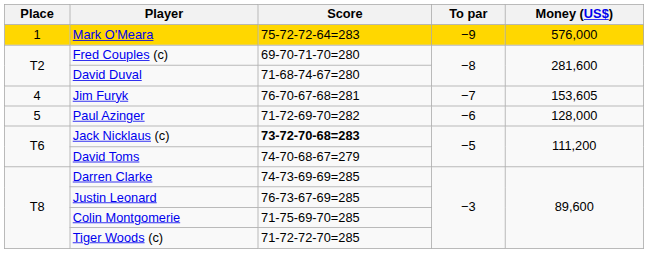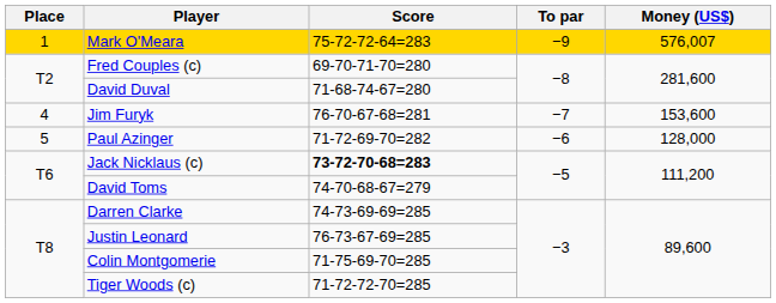 <table class="wikitable" style="width:50em;margin-bottom:0;">
 <tr>
 <th>Place</th>
 <th>Player</th>
 <th>Score</th>
 <th>To par</th>
 <th>Money (<a href='#'>US$</a>)</th>
 </tr>
 <tr style="background:gold">
 <td align=center>1</td>
 <td> <a href='#'>Mark O'Meara</a></td>
 <td>75-72-72-64=283</td>
 <td align=center>−9</td>
-<td align=center>576,000</td>
+<td align=center>576,007</td>
 </tr>
 <tr>
 <td rowspan=2 align=center>T2</td>
 <td> <a href='#'>Fred Couples</a> (c)</td>
 <td>69-70-71-70=280</td>
 <td rowspan=2 align=center>−8</td>
 <td rowspan=2 align=center>281,600</td>
 </tr>
 <tr>
 <td> <a href='#'>David Duval</a></td>
 <td>71-68-74-67=280</td>
 </tr>
 <tr>
 <td align=center>4</td>
 <td> <a href='#'>Jim Furyk</a></td>
 <td>76-70-67-68=281</td>
 <td align=center>−7</td>
-<td align=center>153,605</td>
+<td align=center>153,600</td>
 </tr>
 <tr>
 <td align=center>5</td>
 <td> <a href='#'>Paul Azinger</a></td>
 <td>71-72-69-70=282</td>
 <td align=center>−6</td>
 <td align=center>128,000</td>
 </tr>
 <tr>
 <td rowspan=2 align=center>T6</td>
 <td> <a href='#'>Jack Nicklaus</a> (c)</td>
 <td><strong>73-72-70-68=283</strong></td>
 <td rowspan=2 align=center>−5</td>
 <td rowspan=2 align=center>111,200</td>
 </tr>
 <tr>
 <td> <a href='#'>David Toms</a></td>
 <td>74-70-68-67=279</td>
 </tr>
 <tr>
 <td rowspan=4 align=center>T8</td>
 <td> <a href='#'>Darren Clarke</a></td>
 <td>74-73-69-69=285</td>
 <td rowspan=4 align=center>−3</td>
 <td rowspan=4 align=center>89,600</td>
 </tr>
 <tr>
 <td> <a href='#'>Justin Leonard</a></td>
 <td>76-73-67-69=285</td>
 </tr>
 <tr>
 <td> <a href='#'>Colin Montgomerie</a></td>
 <td>71-75-69-70=285</td>
 </tr>
 <tr>
 <td> <a href='#'>Tiger Woods</a> (c)</td>
 <td>71-72-72-70=285</td>
 </tr>
 </table>
